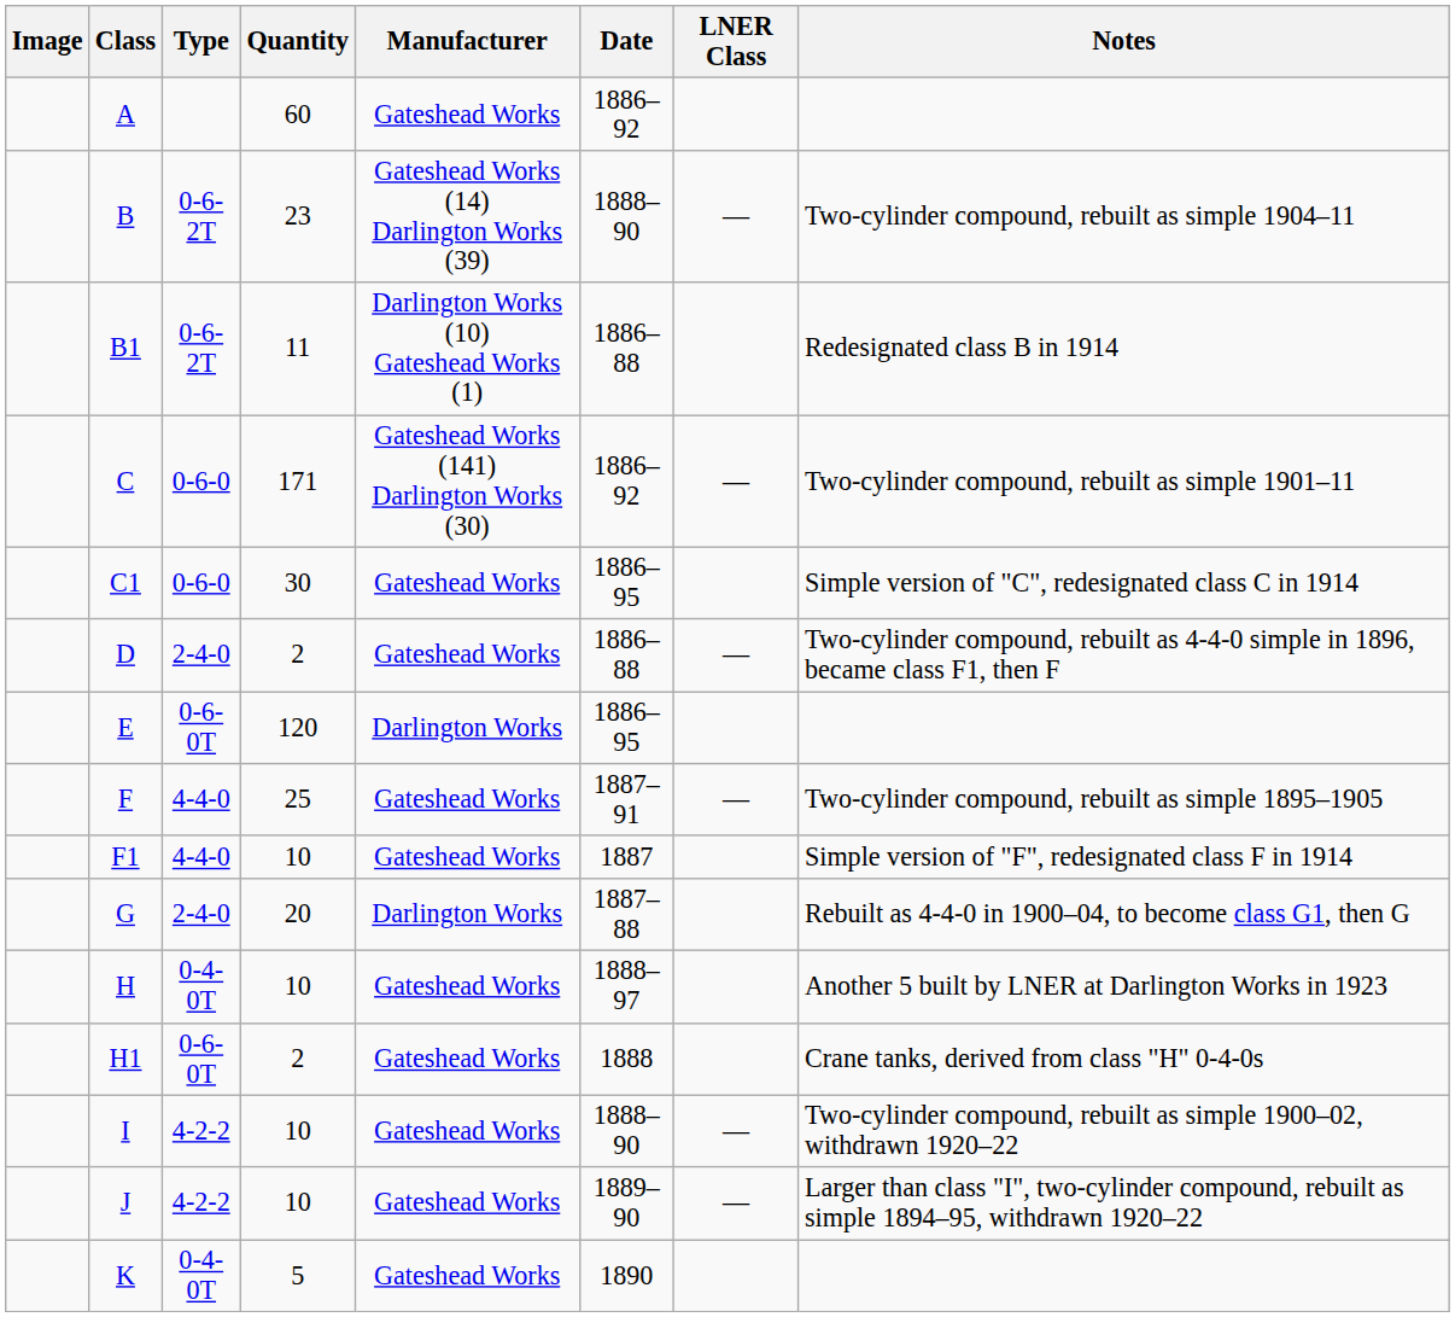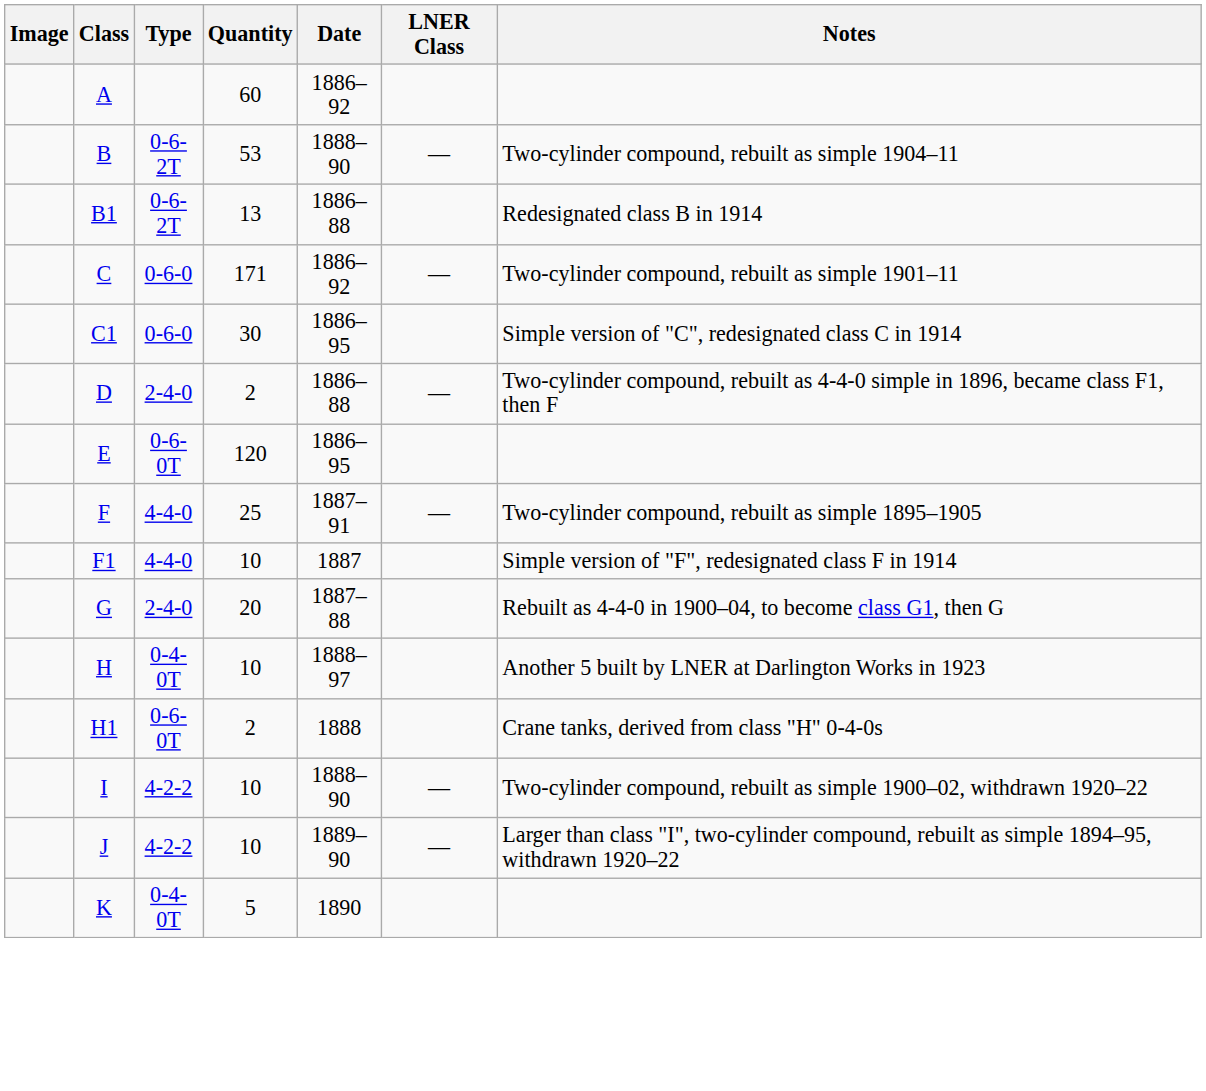 <table class="wikitable" style=text-align:center>
 <tr>
 <th>Image</th>
 <th>Class</th>
 <th>Type</th>
 <th>Quantity</th>
-<th>Manufacturer</th>
 <th>Date</th>
 <th>LNER Class</th>
 <th>Notes</th>
 </tr>
 <tr>
 <td></td>
 <td><a href='#'>A</a></td>
 <td></td>
 <td>60</td>
-<td><a href='#'>Gateshead Works</a></td>
 <td>1886–92</td>
 <td></td>
 <td align=left></td>
 </tr>
 <tr>
 <td></td>
 <td><a href='#'>B</a></td>
 <td><a href='#'>0-6-2T</a></td>
-<td>23</td>
-<td><a href='#'>Gateshead Works</a> (14)<br><a href='#'>Darlington Works</a> (39)</td>
+<td>53</td>
 <td>1888–90</td>
 <td>—</td>
 <td align=left> Two-cylinder compound, rebuilt as simple 1904–11</td>
 </tr>
 <tr>
 <td></td>
 <td><a href='#'>B1</a></td>
 <td><a href='#'>0-6-2T</a></td>
-<td>11</td>
-<td><a href='#'>Darlington Works</a> (10)<br><a href='#'>Gateshead Works</a> (1)</td>
+<td>13</td>
 <td>1886–88</td>
 <td></td>
 <td align=left> Redesignated class B in 1914</td>
 </tr>
 <tr>
 <td></td>
 <td><a href='#'>C</a></td>
 <td><a href='#'>0-6-0</a></td>
 <td>171</td>
-<td><a href='#'>Gateshead Works</a> (141)<br><a href='#'>Darlington Works</a> (30)</td>
 <td>1886–92</td>
 <td>—</td>
 <td align=left> Two-cylinder compound, rebuilt as simple 1901–11</td>
 </tr>
 <tr>
 <td></td>
 <td><a href='#'>C1</a></td>
 <td><a href='#'>0-6-0</a></td>
 <td>30</td>
-<td><a href='#'>Gateshead Works</a></td>
 <td>1886–95</td>
 <td></td>
 <td align=left> Simple version of "C", redesignated class C in 1914</td>
 </tr>
 <tr>
 <td></td>
 <td><a href='#'>D</a></td>
 <td><a href='#'>2-4-0</a></td>
 <td>2</td>
-<td><a href='#'>Gateshead Works</a></td>
 <td>1886–88</td>
 <td>—</td>
 <td align=left> Two-cylinder compound, rebuilt as 4-4-0 simple in 1896, became class F1, then F</td>
 </tr>
 <tr>
 <td></td>
 <td><a href='#'>E</a></td>
 <td><a href='#'>0-6-0T</a></td>
 <td>120</td>
-<td><a href='#'>Darlington Works</a></td>
 <td>1886–95</td>
 <td></td>
 <td align=left></td>
 </tr>
 <tr>
 <td></td>
 <td><a href='#'>F</a></td>
 <td><a href='#'>4-4-0</a></td>
 <td>25</td>
-<td><a href='#'>Gateshead Works</a></td>
 <td>1887–91</td>
 <td>—</td>
 <td align=left> Two-cylinder compound, rebuilt as simple 1895–1905</td>
 </tr>
 <tr>
 <td></td>
 <td><a href='#'>F1</a></td>
 <td><a href='#'>4-4-0</a></td>
 <td>10</td>
-<td><a href='#'>Gateshead Works</a></td>
 <td>1887</td>
 <td></td>
 <td align=left> Simple version of "F", redesignated class F in 1914</td>
 </tr>
 <tr>
 <td></td>
 <td><a href='#'>G</a></td>
 <td><a href='#'>2-4-0</a></td>
 <td>20</td>
-<td><a href='#'>Darlington Works</a></td>
 <td>1887–88</td>
 <td></td>
 <td align=left> Rebuilt as 4-4-0 in 1900–04, to become <a href='#'>class G1</a>, then G</td>
 </tr>
 <tr>
 <td></td>
 <td><a href='#'>H</a></td>
 <td><a href='#'>0-4-0T</a></td>
 <td>10</td>
-<td><a href='#'>Gateshead Works</a></td>
 <td>1888–97</td>
 <td></td>
 <td align=left> Another 5 built by LNER at Darlington Works in 1923</td>
 </tr>
 <tr>
 <td></td>
 <td><a href='#'>H1</a></td>
 <td><a href='#'>0-6-0T</a></td>
 <td>2</td>
-<td><a href='#'>Gateshead Works</a></td>
 <td>1888</td>
 <td></td>
 <td align=left> Crane tanks, derived from class "H" 0-4-0s</td>
 </tr>
 <tr>
 <td></td>
 <td><a href='#'>I</a></td>
 <td><a href='#'>4-2-2</a></td>
 <td>10</td>
-<td><a href='#'>Gateshead Works</a></td>
 <td>1888–90</td>
 <td>—</td>
 <td align=left> Two-cylinder compound, rebuilt as simple 1900–02, withdrawn 1920–22</td>
 </tr>
 <tr>
 <td></td>
 <td><a href='#'>J</a></td>
 <td><a href='#'>4-2-2</a></td>
 <td>10</td>
-<td><a href='#'>Gateshead Works</a></td>
 <td>1889–90</td>
 <td>—</td>
 <td align=left> Larger than class "I", two-cylinder compound, rebuilt as simple 1894–95, withdrawn 1920–22</td>
 </tr>
 <tr>
 <td></td>
 <td><a href='#'>K</a></td>
 <td><a href='#'>0-4-0T</a></td>
 <td>5</td>
-<td><a href='#'>Gateshead Works</a></td>
 <td>1890</td>
 <td></td>
 <td align=left></td>
 </tr>
 </table>
